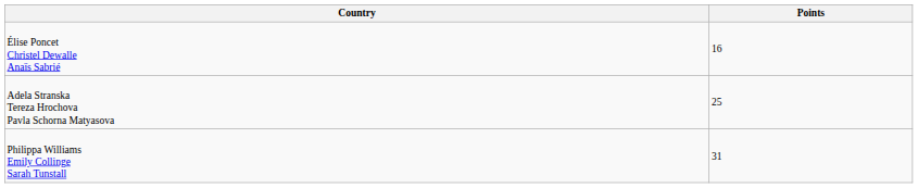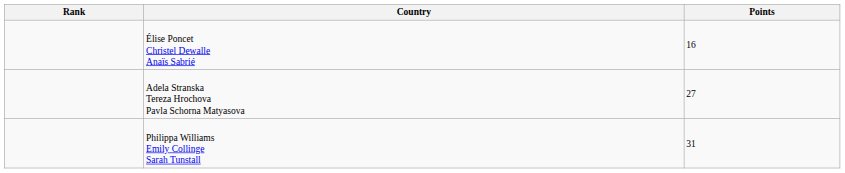 <table class="wikitable" width=80% style="font-size:90%; text-align:left;">
 <tr>
+<th>Rank</th>
 <th>Country</th>
 <th>Points</th>
 </tr>
 <tr>
+<td align="center"></td>
 <td><br>Élise Poncet<br><a href='#'>Christel Dewalle</a><br><a href='#'>Anaïs Sabrié</a></td>
 <td>16</td>
 </tr>
 <tr>
+<td align="center"></td>
 <td><br>Adela Stranska<br>Tereza Hrochova<br>Pavla Schorna Matyasova</td>
-<td>25</td>
+<td>27</td>
 </tr>
 <tr>
+<td align="center"></td>
 <td><br>Philippa Williams<br><a href='#'>Emily Collinge</a><br><a href='#'>Sarah Tunstall</a></td>
 <td>31</td>
 </tr>
 </table>
